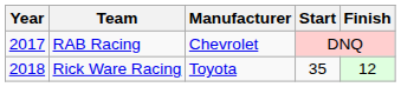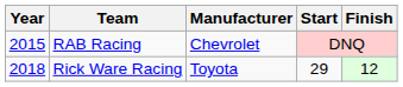 <table class="wikitable" style="font-size: 90%;">
 <tr>
 <th>Year</th>
 <th>Team</th>
 <th>Manufacturer</th>
 <th>Start</th>
 <th>Finish</th>
 </tr>
 <tr>
-<td><a href='#'>2017</a></td>
+<td><a href='#'>2015</a></td>
 <td><a href='#'>RAB Racing</a></td>
 <td><a href='#'>Chevrolet</a></td>
 <td colspan=2 align=center style="background:#FFCFCF;">DNQ</td>
 </tr>
 <tr>
 <td><a href='#'>2018</a></td>
 <td><a href='#'>Rick Ware Racing</a></td>
 <td><a href='#'>Toyota</a></td>
-<td align=center>35</td>
+<td align=center>29</td>
 <td align=center style="background:#DFFFDF;">12</td>
 </tr>
 </table>
